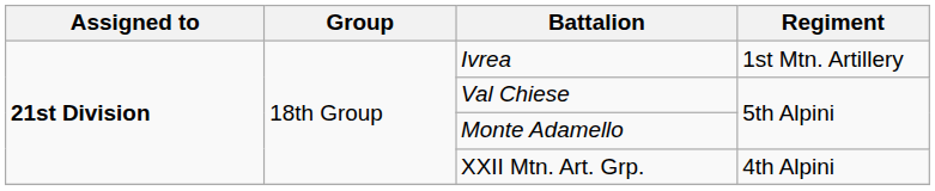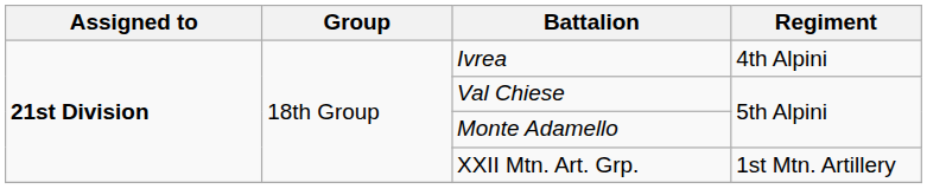 <table class="wikitable">
 <tr>
 <th>Assigned to</th>
 <th>Group</th>
 <th>Battalion</th>
 <th>Regiment</th>
 </tr>
 <tr>
 <td rowspan="4" colspan="1" style="text-align: left; width: 11em;"><strong>21st Division</strong></td>
 <td rowspan="4" colspan="1" style="text-align: left; width: 8em;">18th Group</td>
 <td rowspan="1" colspan="1" style="text-align: left; width: 12em;"> <em>Ivrea</em></td>
-<td rowspan="1" colspan="1" style="text-align: left;">1st Mtn. Artillery</td>
+<td rowspan="1" colspan="1" style="text-align: left; width: 8em;">4th Alpini</td>
 </tr>
 <tr>
 <td rowspan="1" colspan="1" style="text-align: left;"> <em>Val Chiese</em></td>
 <td rowspan="2" colspan="1" style="text-align: left;">5th Alpini</td>
 </tr>
 <tr>
 <td rowspan="1" colspan="1" style="text-align: left;"> <em>Monte Adamello</em></td>
 </tr>
 <tr>
 <td rowspan="1" colspan="1" style="text-align: left;"> XXII Mtn. Art. Grp.</td>
-<td rowspan="1" colspan="1" style="text-align: left; width: 8em;">4th Alpini</td>
+<td rowspan="1" colspan="1" style="text-align: left;">1st Mtn. Artillery</td>
 </tr>
 <tr>
 </tr>
 </table>
